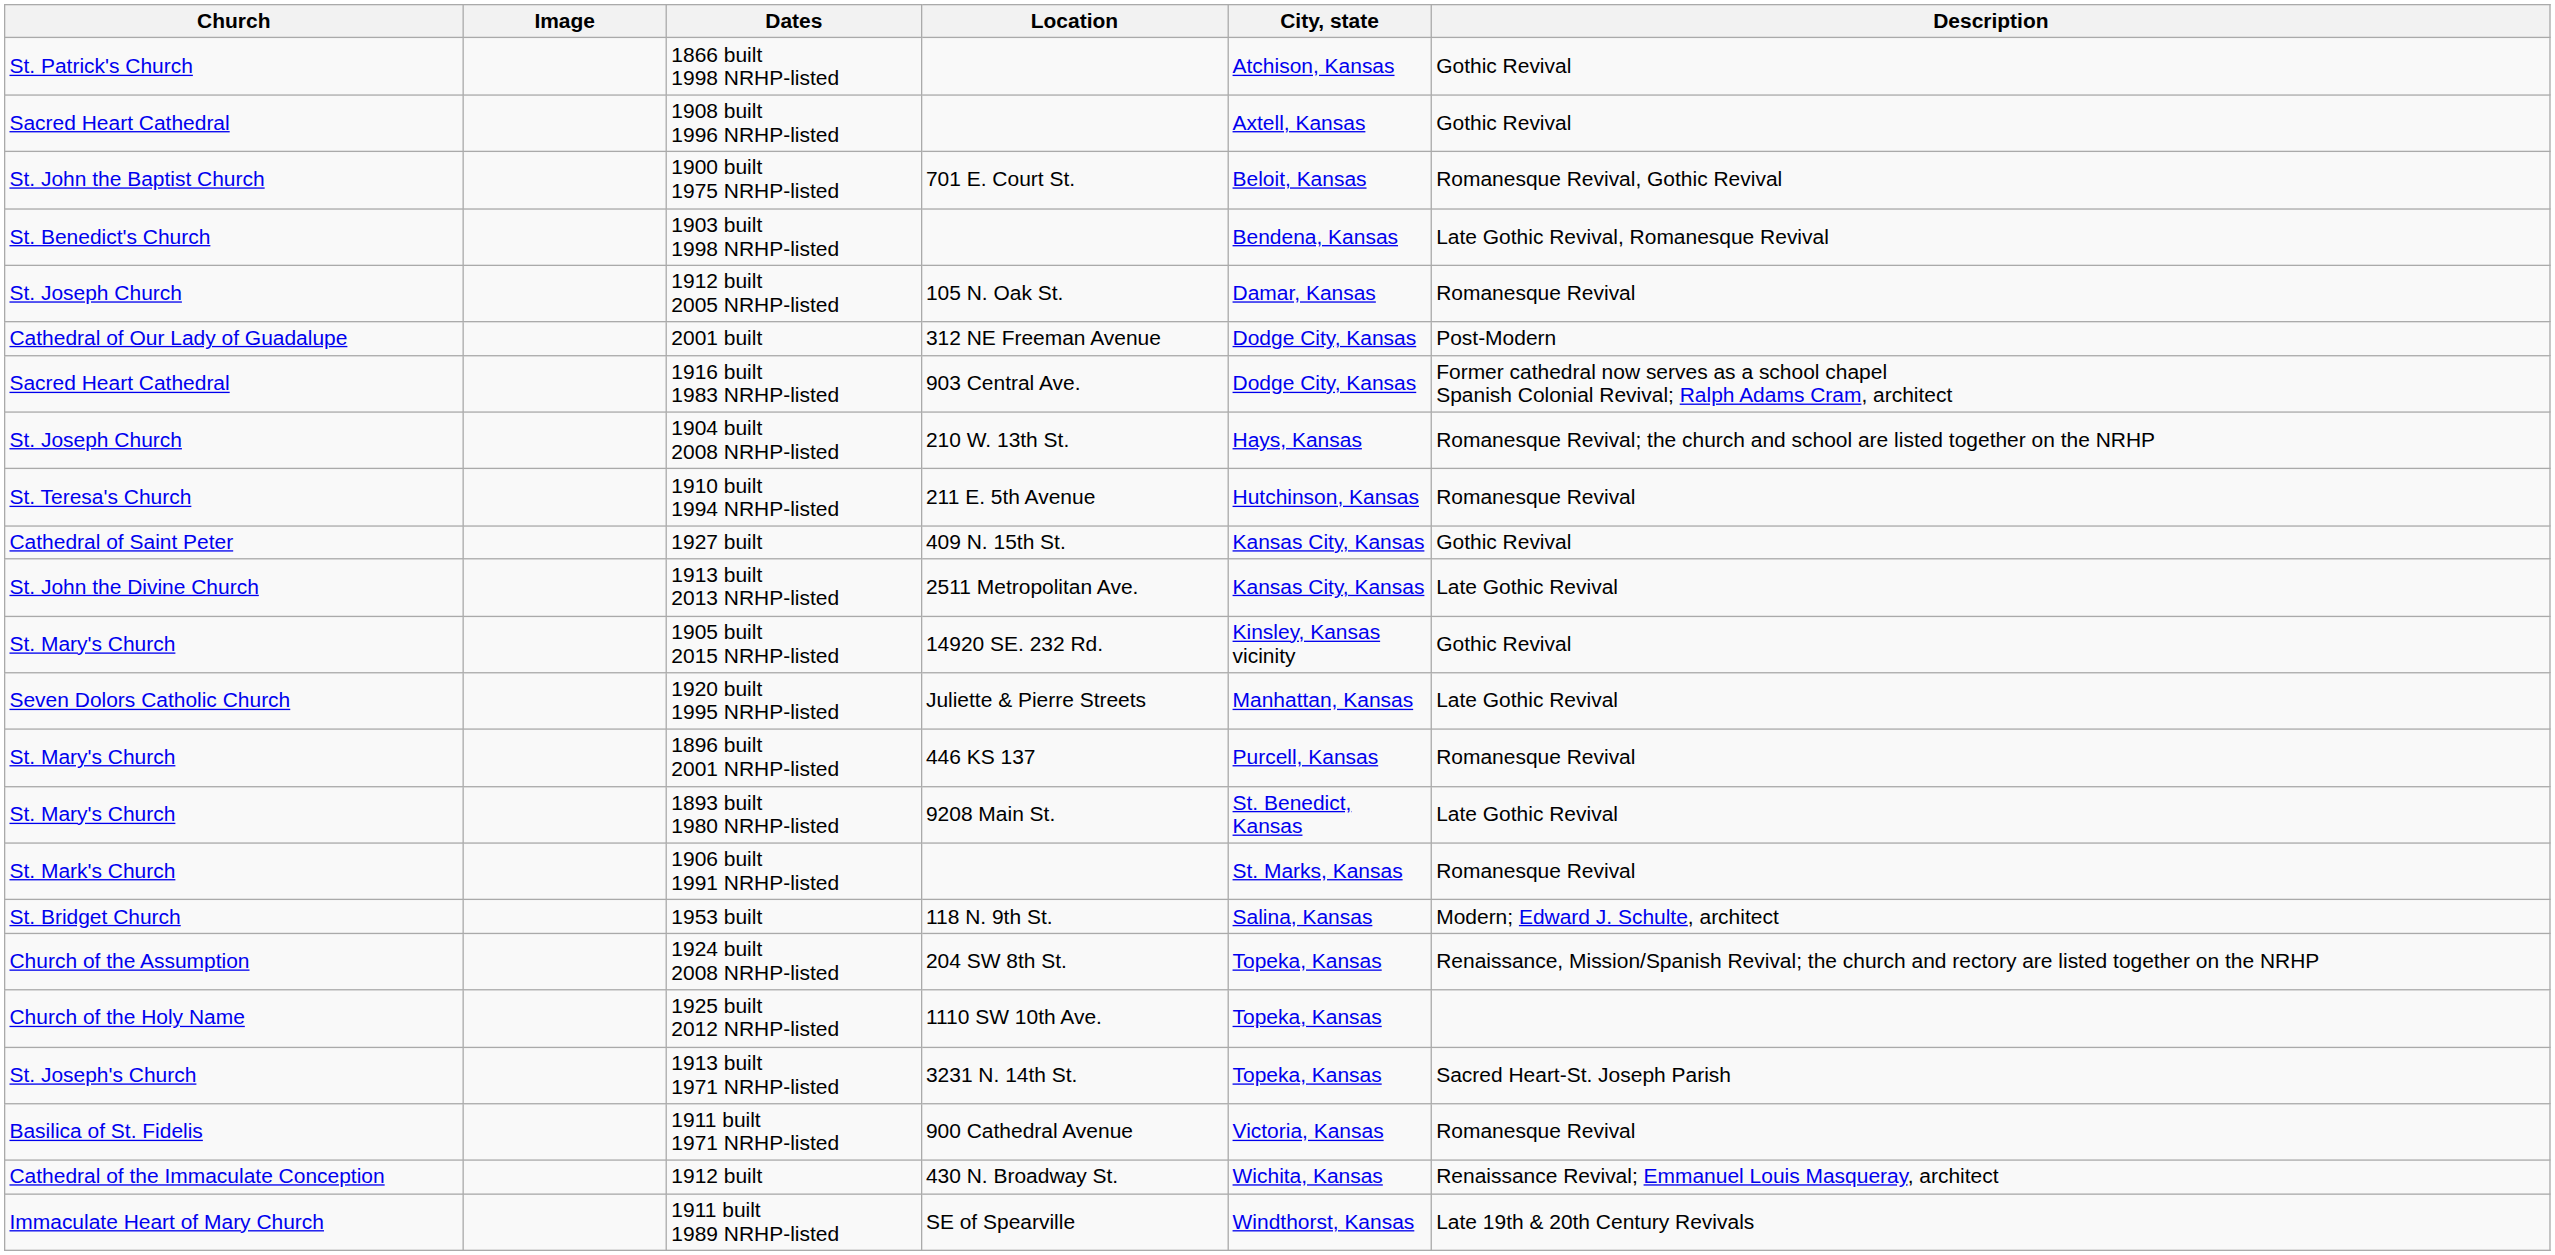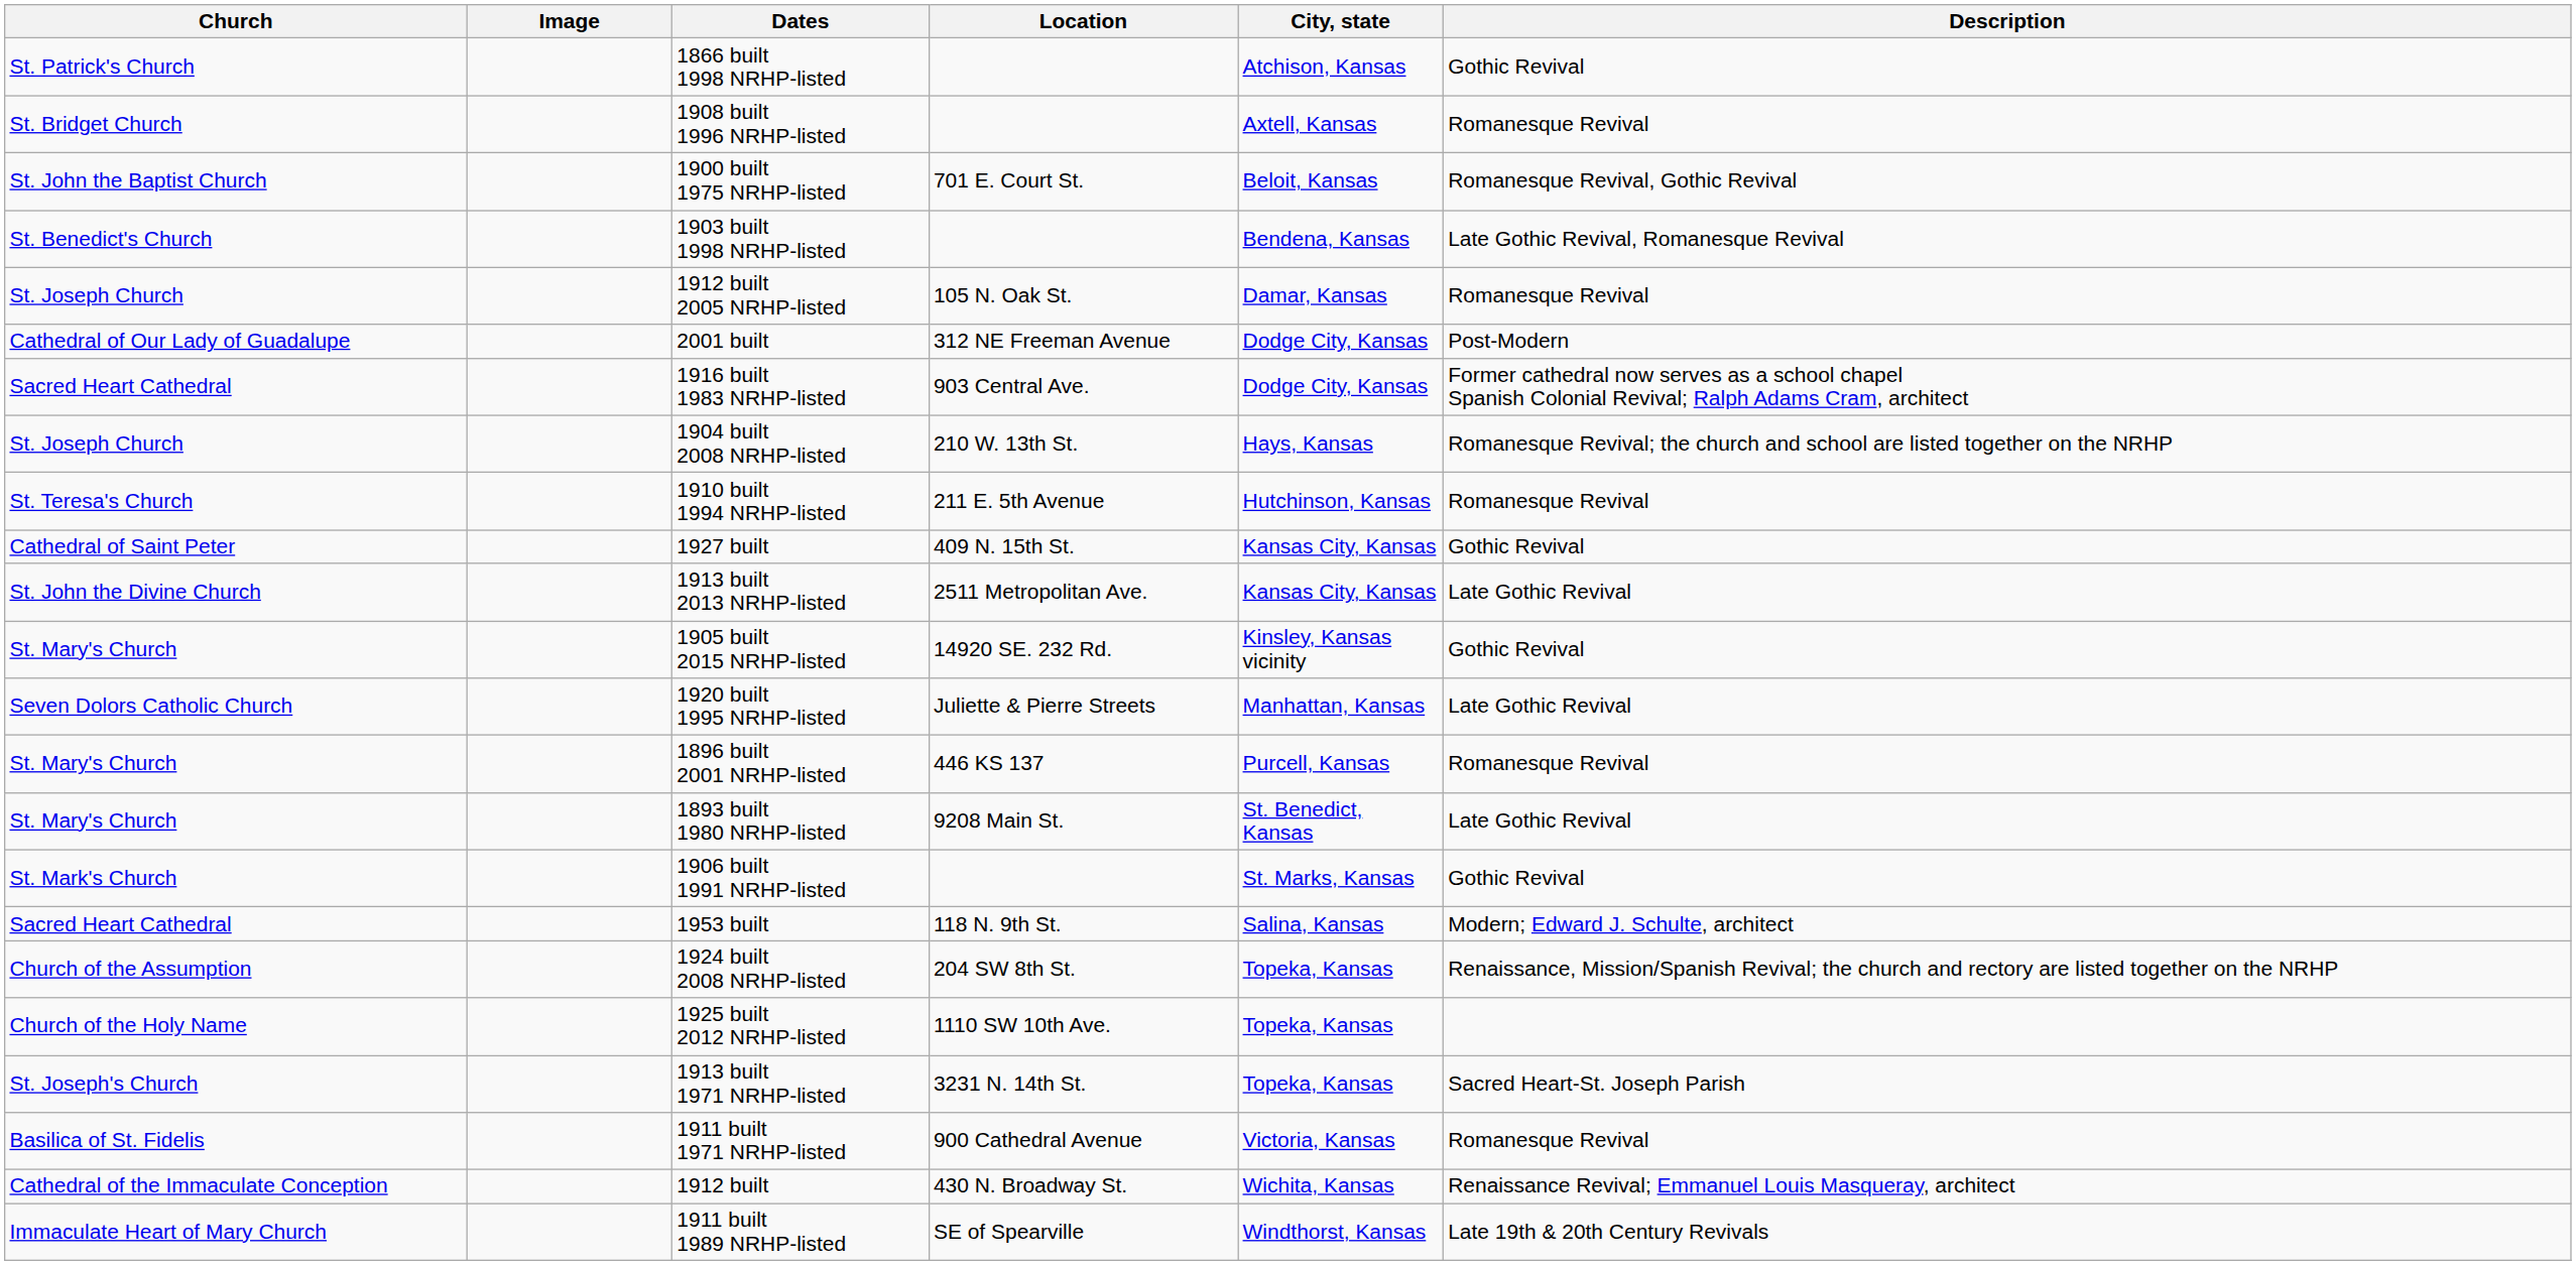 <table class="wikitable sortable" style="width:98%">
 <tr>
 <th width = 18%><strong>Church</strong></th>
 <th width = 8% class="unsortable"><strong>Image</strong></th>
 <th width = 10%><strong>Dates</strong></th>
 <th><strong>Location</strong></th>
 <th width = 8%><strong>City, state</strong></th>
 <th class="unsortable"><strong>Description</strong></th>
 </tr>
 <tr>
 <td><a href='#'>St. Patrick's Church</a></td>
 <td></td>
 <td>1866 built<br>1998 NRHP-listed</td>
 <td><small></small></td>
 <td><a href='#'>Atchison, Kansas</a></td>
 <td>Gothic Revival</td>
 </tr>
 <tr>
-<td><a href='#'>Sacred Heart Cathedral</a></td>
+<td><a href='#'>St. Bridget Church</a></td>
 <td></td>
 <td>1908 built<br>1996 NRHP-listed</td>
 <td><small></small></td>
 <td><a href='#'>Axtell, Kansas</a></td>
-<td>Gothic Revival</td>
+<td>Romanesque Revival</td>
 </tr>
 <tr>
 <td><a href='#'>St. John the Baptist Church</a></td>
 <td></td>
 <td>1900 built<br>1975 NRHP-listed</td>
 <td>701 E. Court St.<br><small></small></td>
 <td><a href='#'>Beloit, Kansas</a></td>
 <td>Romanesque Revival, Gothic Revival</td>
 </tr>
 <tr>
 <td><a href='#'>St. Benedict's Church</a></td>
 <td></td>
 <td>1903 built<br>1998 NRHP-listed</td>
 <td><small></small></td>
 <td><a href='#'>Bendena, Kansas</a></td>
 <td>Late Gothic Revival, Romanesque Revival</td>
 </tr>
 <tr>
 <td><a href='#'>St. Joseph Church</a></td>
 <td></td>
 <td>1912 built<br>2005 NRHP-listed</td>
 <td>105 N. Oak St.<br><small></small></td>
 <td><a href='#'>Damar, Kansas</a></td>
 <td>Romanesque Revival</td>
 </tr>
 <tr>
 <td><a href='#'>Cathedral of Our Lady of Guadalupe</a></td>
 <td></td>
 <td>2001 built</td>
 <td>312 NE Freeman Avenue<br><small></small></td>
 <td><a href='#'>Dodge City, Kansas</a></td>
 <td>Post-Modern</td>
 </tr>
 <tr>
 <td><a href='#'>Sacred Heart Cathedral</a></td>
 <td></td>
 <td>1916 built<br>1983 NRHP-listed</td>
 <td>903 Central Ave.<br><small></small></td>
 <td><a href='#'>Dodge City, Kansas</a></td>
 <td>Former cathedral now serves as a school chapel<br>Spanish Colonial Revival; <a href='#'>Ralph Adams Cram</a>, architect</td>
 </tr>
 <tr>
 <td><a href='#'>St. Joseph Church</a></td>
 <td></td>
 <td>1904 built<br>2008 NRHP-listed</td>
 <td>210 W. 13th St.<br><small></small></td>
 <td><a href='#'>Hays, Kansas</a></td>
 <td>Romanesque Revival; the church and school are listed together on the NRHP</td>
 </tr>
 <tr>
 <td><a href='#'>St. Teresa's Church</a></td>
 <td></td>
 <td>1910 built<br>1994 NRHP-listed</td>
 <td>211 E. 5th Avenue<br><small></small></td>
 <td><a href='#'>Hutchinson, Kansas</a></td>
 <td>Romanesque Revival</td>
 </tr>
 <tr>
 <td><a href='#'>Cathedral of Saint Peter</a></td>
 <td></td>
 <td>1927 built</td>
 <td>409 N. 15th St.<br><small></small></td>
 <td><a href='#'>Kansas City, Kansas</a></td>
 <td>Gothic Revival</td>
 </tr>
 <tr>
 <td><a href='#'>St. John the Divine Church</a></td>
 <td></td>
 <td>1913 built<br>2013 NRHP-listed</td>
 <td>2511 Metropolitan Ave.<br><small></small></td>
 <td><a href='#'>Kansas City, Kansas</a></td>
 <td>Late Gothic Revival</td>
 </tr>
 <tr>
 <td><a href='#'>St. Mary's Church</a></td>
 <td></td>
 <td>1905 built<br>2015 NRHP-listed</td>
 <td>14920 SE. 232 Rd.<br><small></small></td>
 <td><a href='#'>Kinsley, Kansas</a> vicinity</td>
 <td>Gothic Revival</td>
 </tr>
 <tr>
 <td><a href='#'>Seven Dolors Catholic Church</a></td>
 <td></td>
 <td>1920 built<br>1995 NRHP-listed</td>
 <td>Juliette & Pierre Streets<br><small></small></td>
 <td><a href='#'>Manhattan, Kansas</a></td>
 <td>Late Gothic Revival</td>
 </tr>
 <tr>
 <td><a href='#'>St. Mary's Church</a></td>
 <td></td>
 <td>1896 built<br>2001 NRHP-listed</td>
 <td>446 KS 137<br><small></small></td>
 <td><a href='#'>Purcell, Kansas</a></td>
 <td>Romanesque Revival</td>
 </tr>
 <tr>
 <td><a href='#'>St. Mary's Church</a></td>
 <td></td>
 <td>1893 built<br>1980 NRHP-listed</td>
 <td>9208 Main St.<br><small></small></td>
 <td><a href='#'>St. Benedict, Kansas</a></td>
 <td>Late Gothic Revival</td>
 </tr>
 <tr>
 <td><a href='#'>St. Mark's Church</a></td>
 <td></td>
 <td>1906 built<br>1991 NRHP-listed</td>
 <td><small></small></td>
 <td><a href='#'>St. Marks, Kansas</a></td>
-<td>Romanesque Revival</td>
+<td>Gothic Revival</td>
 </tr>
 <tr>
-<td><a href='#'>St. Bridget Church</a></td>
+<td><a href='#'>Sacred Heart Cathedral</a></td>
 <td></td>
 <td>1953 built</td>
 <td>118 N. 9th St.<br><small></small></td>
 <td><a href='#'>Salina, Kansas</a></td>
 <td>Modern; <a href='#'>Edward J. Schulte</a>, architect</td>
 </tr>
 <tr>
 <td><a href='#'>Church of the Assumption</a></td>
 <td></td>
 <td>1924 built<br>2008 NRHP-listed</td>
 <td>204 SW 8th St.<br><small></small></td>
 <td><a href='#'>Topeka, Kansas</a></td>
 <td>Renaissance, Mission/Spanish Revival; the church and rectory are listed together on the NRHP</td>
 </tr>
 <tr>
 <td><a href='#'>Church of the Holy Name</a></td>
 <td></td>
 <td>1925 built<br>2012 NRHP-listed</td>
 <td>1110 SW 10th Ave.<br><small></small></td>
 <td><a href='#'>Topeka, Kansas</a></td>
 <td></td>
 </tr>
 <tr>
 <td><a href='#'>St. Joseph's Church</a></td>
 <td></td>
 <td>1913 built<br>1971 NRHP-listed</td>
 <td>3231 N. 14th St.<br><small></small></td>
 <td><a href='#'>Topeka, Kansas</a></td>
 <td>Sacred Heart-St. Joseph Parish</td>
 </tr>
 <tr>
 <td><a href='#'>Basilica of St. Fidelis</a></td>
 <td></td>
 <td>1911 built<br>1971 NRHP-listed</td>
 <td>900 Cathedral Avenue<br><small></small></td>
 <td><a href='#'>Victoria, Kansas</a></td>
 <td>Romanesque Revival</td>
 </tr>
 <tr>
 <td><a href='#'>Cathedral of the Immaculate Conception</a></td>
 <td></td>
 <td>1912 built</td>
 <td>430 N. Broadway St.<br><small></small></td>
 <td><a href='#'>Wichita, Kansas</a></td>
 <td>Renaissance Revival; <a href='#'>Emmanuel Louis Masqueray</a>, architect</td>
 </tr>
 <tr>
 <td><a href='#'>Immaculate Heart of Mary Church</a></td>
 <td></td>
 <td>1911 built<br>1989 NRHP-listed</td>
 <td>SE of Spearville<br><small></small></td>
 <td><a href='#'>Windthorst, Kansas</a></td>
 <td>Late 19th & 20th Century Revivals</td>
 </tr>
 <tr>
 </tr>
 </table>
